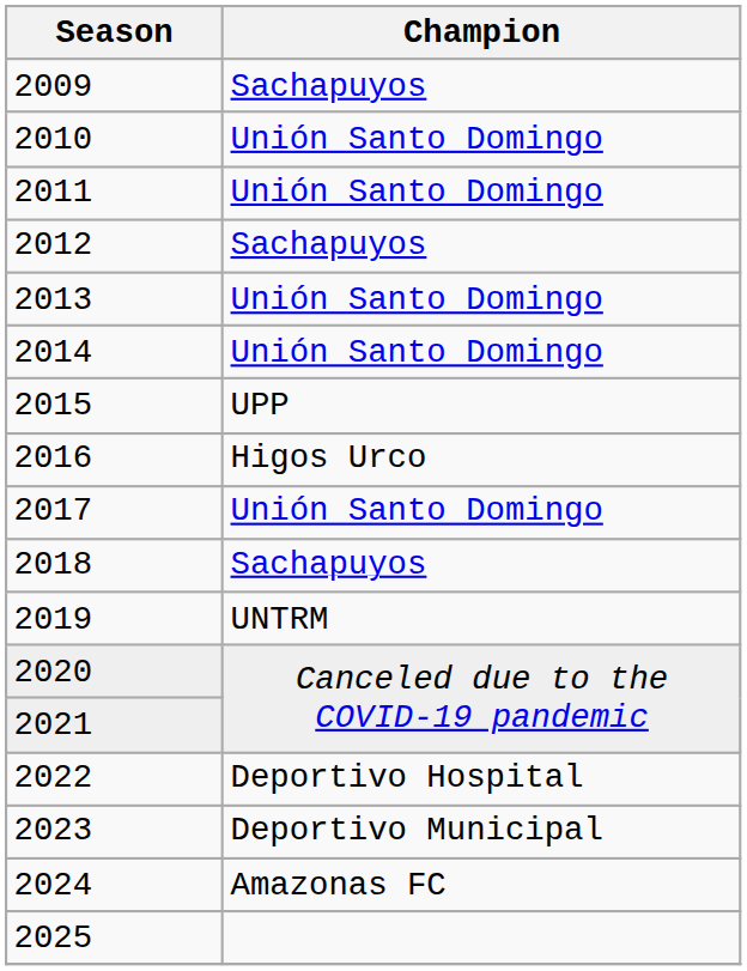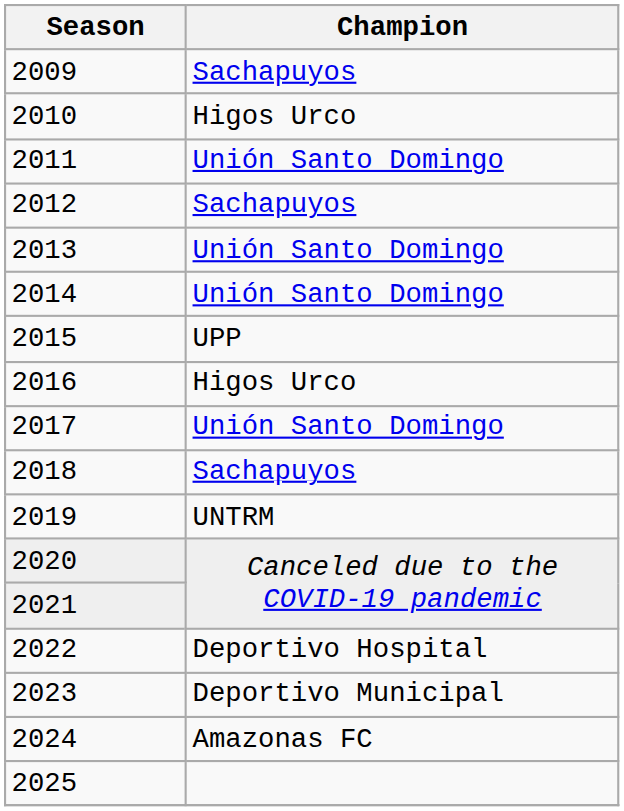 <table class="wikitable sortable">
 <tr>
 <th width=80px>Season</th>
 <th width=200px>Champion</th>
 </tr>
 <tr>
 <td>2009</td>
 <td><a href='#'>Sachapuyos</a></td>
 </tr>
 <tr>
 <td>2010</td>
-<td><a href='#'>Unión Santo Domingo</a></td>
+<td>Higos Urco</td>
 </tr>
 <tr>
 <td>2011</td>
 <td><a href='#'>Unión Santo Domingo</a></td>
 </tr>
 <tr>
 <td>2012</td>
 <td><a href='#'>Sachapuyos</a></td>
 </tr>
 <tr>
 <td>2013</td>
 <td><a href='#'>Unión Santo Domingo</a></td>
 </tr>
 <tr>
 <td>2014</td>
 <td><a href='#'>Unión Santo Domingo</a></td>
 </tr>
 <tr>
 <td>2015</td>
 <td>UPP</td>
 </tr>
 <tr>
 <td>2016</td>
 <td>Higos Urco</td>
 </tr>
 <tr>
 <td>2017</td>
 <td><a href='#'>Unión Santo Domingo</a></td>
 </tr>
 <tr>
 <td>2018</td>
 <td><a href='#'>Sachapuyos</a></td>
 </tr>
 <tr>
 <td>2019</td>
 <td>UNTRM</td>
 </tr>
 <tr bgcolor=#efefef>
 <td>2020</td>
 <td rowspan=2 colspan="2" align=center><em>Canceled due to the <a href='#'>COVID-19 pandemic</a></em></td>
 </tr>
 <tr bgcolor=#efefef>
 <td>2021</td>
 </tr>
 <tr>
 <td>2022</td>
 <td>Deportivo Hospital</td>
 </tr>
 <tr>
 <td>2023</td>
 <td>Deportivo Municipal</td>
 </tr>
 <tr>
 <td>2024</td>
 <td>Amazonas FC</td>
 </tr>
 <tr>
 <td>2025</td>
 <td></td>
 </tr>
 <tr>
 </tr>
 </table>
